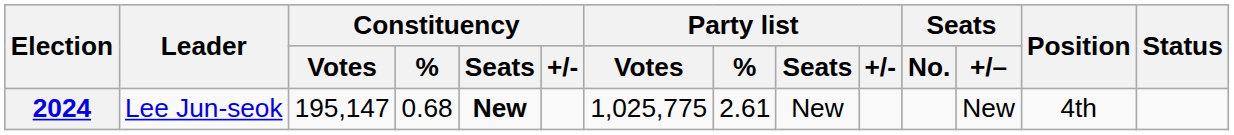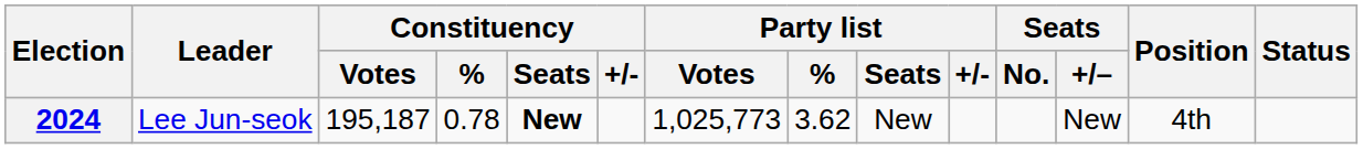 <table class="wikitable" style="text-align:center">
 <tr>
 <th rowspan="2">Election</th>
 <th rowspan="2">Leader</th>
 <th colspan="4">Constituency</th>
 <th colspan="4">Party list</th>
 <th colspan="2">Seats</th>
 <th rowspan="2">Position</th>
 <th rowspan="2">Status</th>
 </tr>
 <tr>
 <th>Votes</th>
 <th>%</th>
 <th>Seats</th>
 <th>+/-</th>
 <th>Votes</th>
 <th>%</th>
 <th>Seats</th>
 <th>+/-</th>
 <th>No.</th>
 <th>+/–</th>
 </tr>
 <tr>
 <th><a href='#'>2024</a></th>
 <td><a href='#'>Lee Jun-seok</a></td>
-<td>195,147</td>
-<td>0.68</td>
+<td>195,187</td>
+<td>0.78</td>
 <td><strong>New</strong></td>
 <td></td>
-<td>1,025,775</td>
-<td>2.61</td>
+<td>1,025,773</td>
+<td>3.62</td>
 <td>New</td>
 <td></td>
 <td></td>
 <td>New</td>
 <td>4th</td>
 <td></td>
 </tr>
 </table>
